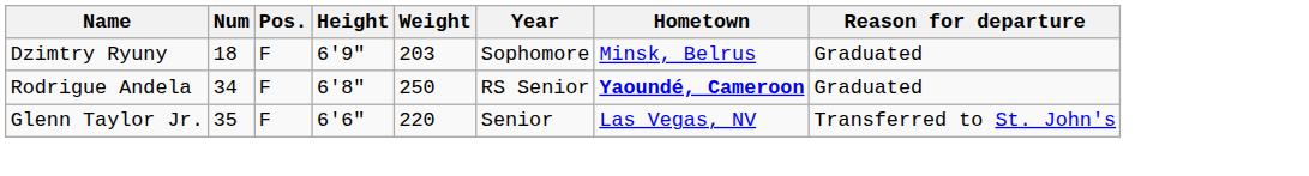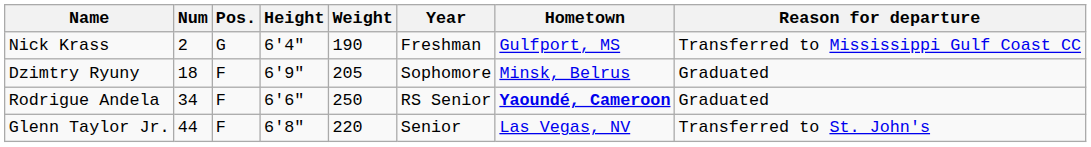 <table class="wikitable sortable" border="1">
 <tr>
 <th>Name</th>
 <th>Num</th>
 <th>Pos.</th>
 <th>Height</th>
 <th>Weight</th>
 <th>Year</th>
 <th>Hometown</th>
 <th class="unsortable">Reason for departure</th>
 </tr>
 <tr>
+<td>Nick Krass</td>
+<td>2</td>
+<td>G</td>
+<td>6'4"</td>
+<td>190</td>
+<td>Freshman</td>
+<td><a href='#'>Gulfport, MS</a></td>
+<td>Transferred to <a href='#'>Mississippi Gulf Coast CC</a></td>
+</tr>
+<tr>
 <td>Dzimtry Ryuny</td>
 <td>18</td>
 <td>F</td>
 <td>6'9"</td>
-<td>203</td>
+<td>205</td>
 <td>Sophomore</td>
 <td><a href='#'>Minsk, Belrus</a></td>
 <td>Graduated</td>
 </tr>
 <tr>
 <td>Rodrigue Andela</td>
 <td>34</td>
 <td>F</td>
-<td>6'8"</td>
+<td>6'6"</td>
 <td>250</td>
 <td>RS Senior</td>
 <td><strong><a href='#'>Yaoundé, Cameroon</a></strong></td>
 <td>Graduated</td>
 </tr>
 <tr>
 <td>Glenn Taylor Jr.</td>
-<td>35</td>
+<td>44</td>
 <td>F</td>
-<td>6'6"</td>
+<td>6'8"</td>
 <td>220</td>
 <td>Senior</td>
 <td><a href='#'>Las Vegas, NV</a></td>
 <td>Transferred to <a href='#'>St. John's</a></td>
 </tr>
 </table>
